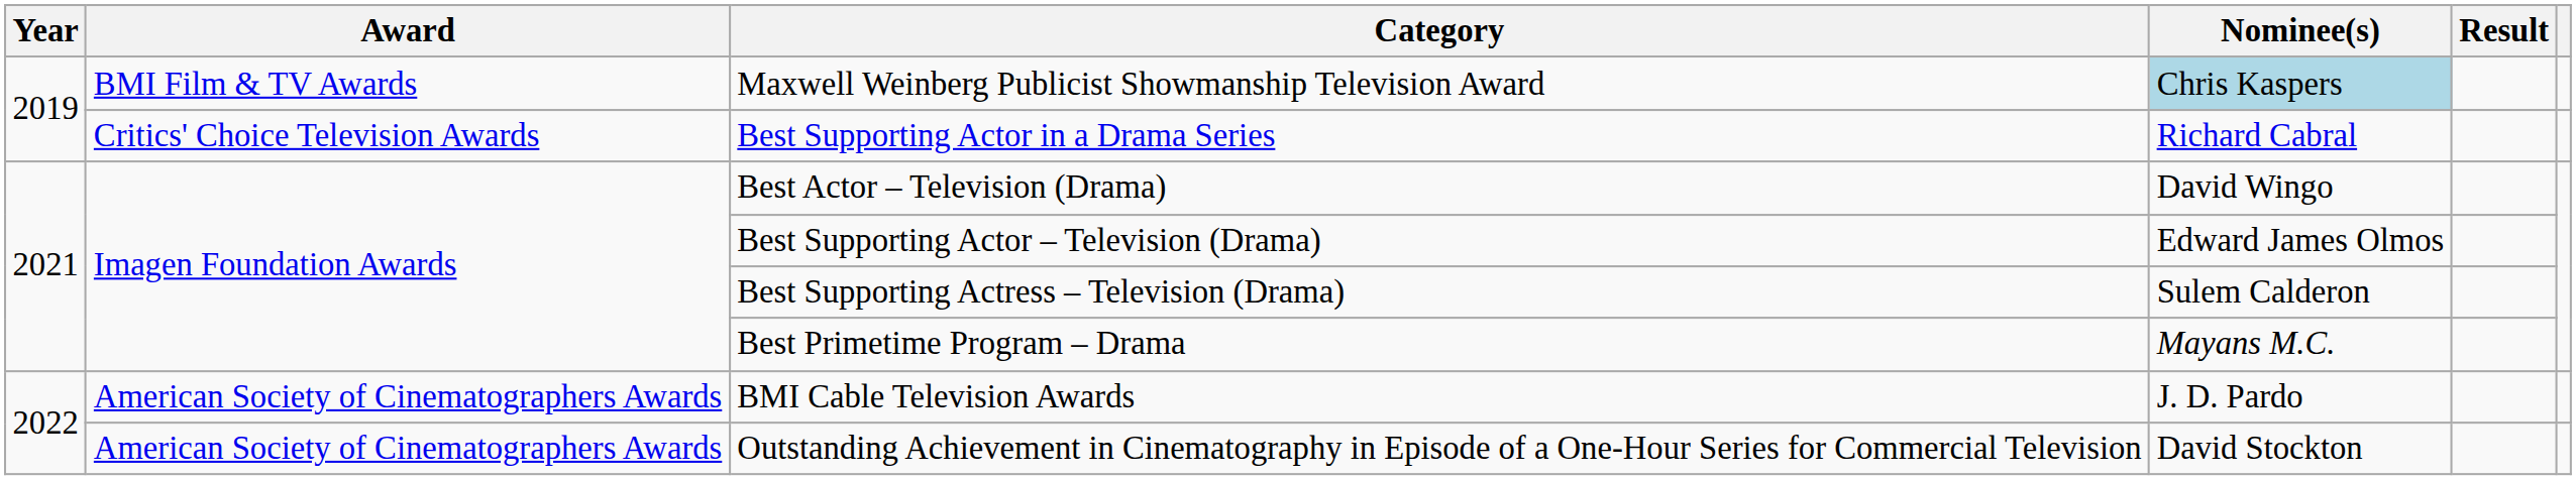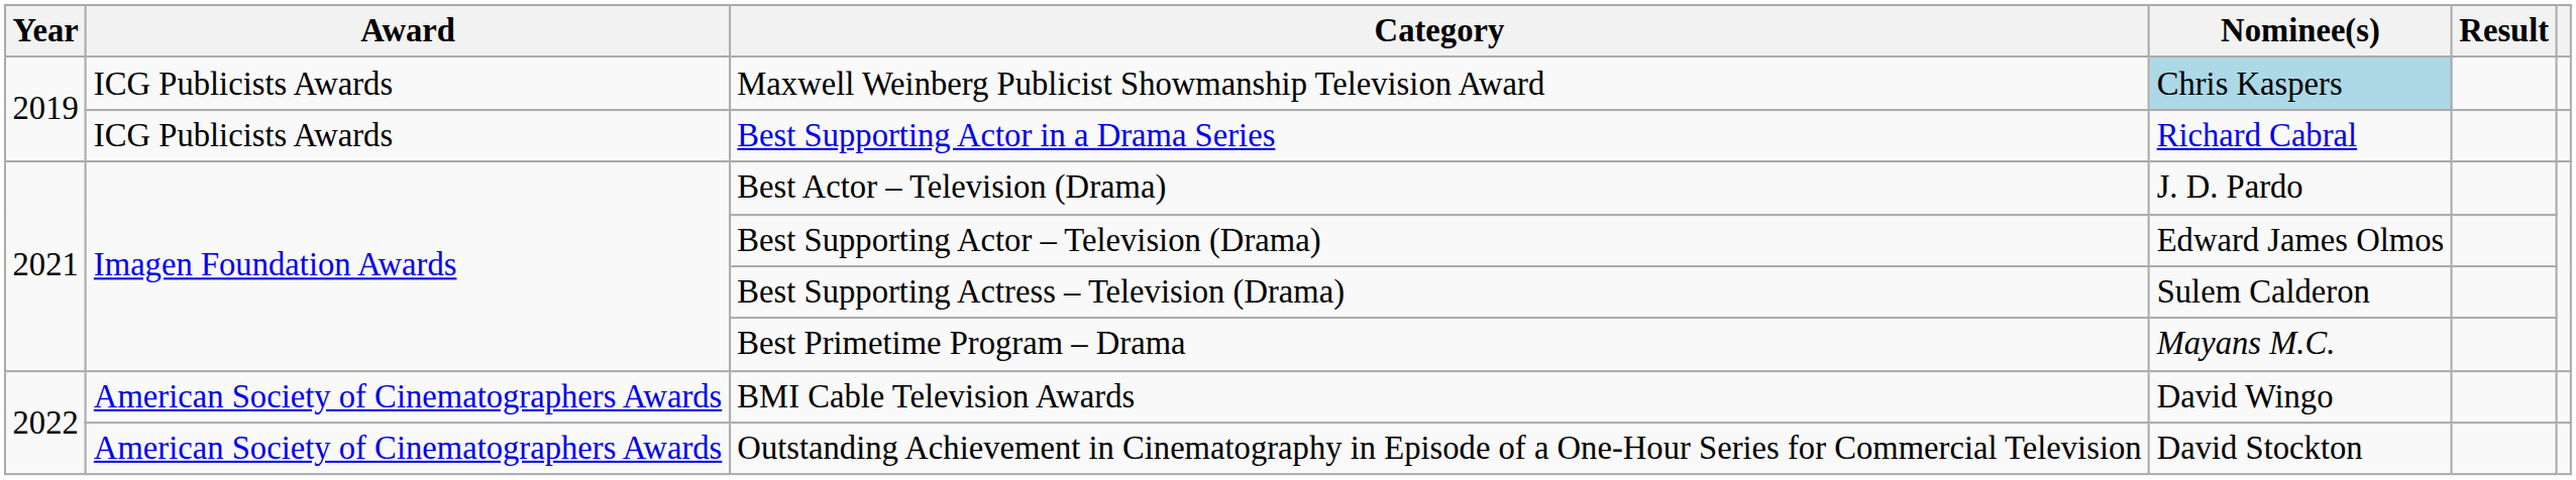 <table class="wikitable sortable plainrowheaders">
 <tr>
 <th scope="col">Year</th>
 <th scope="col">Award</th>
 <th scope="col">Category</th>
 <th scope="col">Nominee(s)</th>
 <th scope="col">Result</th>
 <th scope="col" class="unsortable"></th>
 </tr>
 <tr>
 <td rowspan="2">2019</td>
-<td><a href='#'>BMI Film & TV Awards</a></td>
+<td>ICG Publicists Awards</td>
 <td>Maxwell Weinberg Publicist Showmanship Television Award</td>
 <td style="background: lightblue;">Chris Kaspers</td>
 <td></td>
 <td style="text-align:center;"></td>
 </tr>
 <tr>
-<td><a href='#'>Critics' Choice Television Awards</a></td>
+<td>ICG Publicists Awards</td>
 <td><a href='#'>Best Supporting Actor in a Drama Series</a></td>
 <td><a href='#'>Richard Cabral</a></td>
 <td></td>
 <td style="text-align:center;"></td>
 </tr>
 <tr>
 <td rowspan="4">2021</td>
 <td rowspan="4"><a href='#'>Imagen Foundation Awards</a></td>
 <td>Best Actor – Television (Drama)</td>
-<td>David Wingo</td>
+<td>J. D. Pardo</td>
 <td></td>
 <td rowspan="4" style="text-align:center;"></td>
 </tr>
 <tr>
 <td>Best Supporting Actor – Television (Drama)</td>
 <td>Edward James Olmos</td>
 <td></td>
 </tr>
 <tr>
 <td>Best Supporting Actress – Television (Drama)</td>
 <td>Sulem Calderon</td>
 <td></td>
 </tr>
 <tr>
 <td>Best Primetime Program – Drama</td>
 <td><em>Mayans M.C.</em></td>
 <td></td>
 </tr>
 <tr>
 <td rowspan="2">2022</td>
 <td><a href='#'>American Society of Cinematographers Awards</a></td>
 <td>BMI Cable Television Awards</td>
-<td>J. D. Pardo</td>
+<td>David Wingo</td>
 <td></td>
 <td style="text-align:center;"></td>
 </tr>
 <tr>
 <td><a href='#'>American Society of Cinematographers Awards</a></td>
 <td>Outstanding Achievement in Cinematography in Episode of a One-Hour Series for Commercial Television</td>
 <td>David Stockton</td>
 <td></td>
 <td style="text-align:center;"></td>
 </tr>
 </table>
